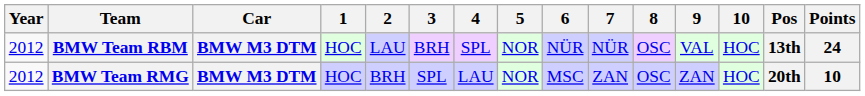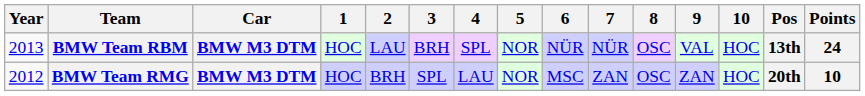 <table class="wikitable" style="text-align:center; font-size:85%">
 <tr>
 <th>Year</th>
 <th>Team</th>
 <th>Car</th>
 <th>1</th>
 <th>2</th>
 <th>3</th>
 <th>4</th>
 <th>5</th>
 <th>6</th>
 <th>7</th>
 <th>8</th>
 <th>9</th>
 <th>10</th>
 <th>Pos</th>
 <th>Points</th>
 </tr>
 <tr>
-<td><a href='#'>2012</a></td>
+<td><a href='#'>2013</a></td>
 <th nowrap><a href='#'>BMW Team RBM</a></th>
 <th nowrap><a href='#'>BMW M3 DTM</a></th>
 <td style="background:#dfffdf;"><a href='#'>HOC</a><br></td>
 <td style="background:#CFCFFF;"><a href='#'>LAU</a><br></td>
 <td style="background:#efcfff;"><a href='#'>BRH</a><br></td>
 <td style="background:#efcfff;"><a href='#'>SPL</a><br></td>
 <td style="background:#dfffdf;"><a href='#'>NOR</a><br></td>
 <td style="background:#CFCFFF;"><a href='#'>NÜR</a><br></td>
 <td style="background:#CFCFFF;"><a href='#'>NÜR</a><br></td>
 <td style="background:#efcfff;"><a href='#'>OSC</a><br></td>
 <td style="background:#dfffdf;"><a href='#'>VAL</a><br></td>
 <td style="background:#dfffdf;"><a href='#'>HOC</a><br></td>
 <th>13th</th>
 <th>24</th>
 </tr>
 <tr>
 <td><a href='#'>2012</a></td>
 <th nowrap><a href='#'>BMW Team RMG</a></th>
 <th nowrap><a href='#'>BMW M3 DTM</a></th>
 <td style="background:#CFCFFF;"><a href='#'>HOC</a><br></td>
 <td style="background:#CFCFFF;"><a href='#'>BRH</a><br></td>
 <td style="background:#CFCFFF;"><a href='#'>SPL</a><br></td>
 <td style="background:#CFCFFF;"><a href='#'>LAU</a><br></td>
 <td style="background:#DFFFDF;"><a href='#'>NOR</a><br></td>
 <td style="background:#CFCFFF;"><a href='#'>MSC</a><br></td>
 <td style="background:#CFCFFF;"><a href='#'>ZAN</a><br></td>
 <td style="background:#CFCFFF;"><a href='#'>OSC</a><br></td>
 <td style="background:#CFCFFF;"><a href='#'>ZAN</a><br></td>
 <td style="background:#DFFFDF;"><a href='#'>HOC</a><br></td>
 <th>20th</th>
 <th>10</th>
 </tr>
 </table>
